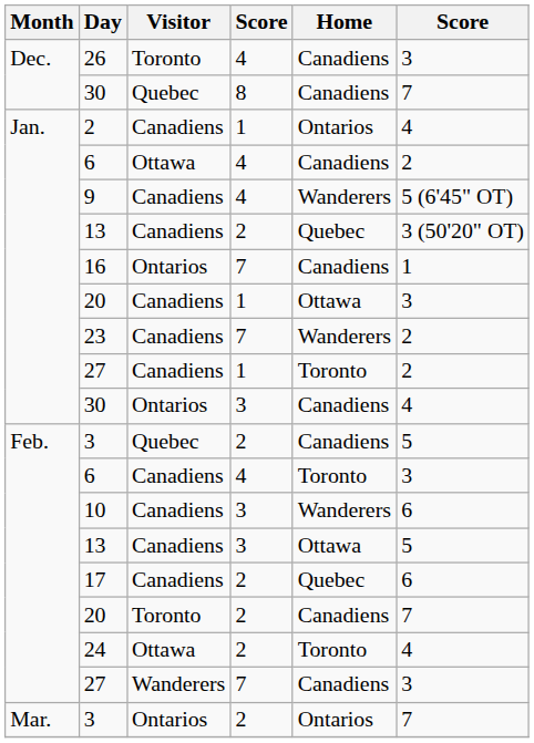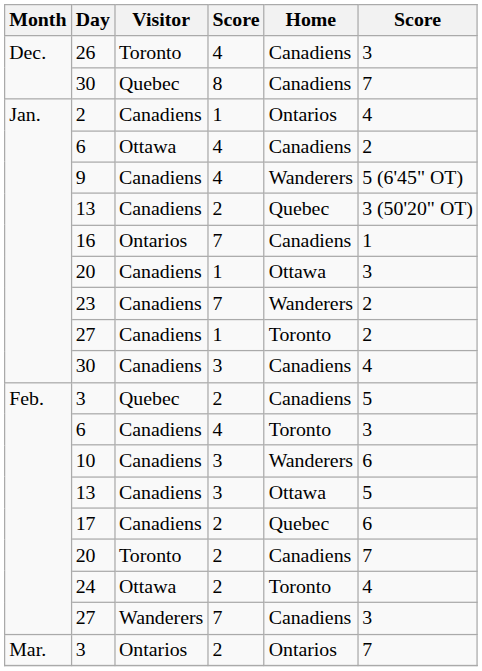 <table class="wikitable">
 <tr>
 <th>Month</th>
 <th>Day</th>
 <th>Visitor</th>
 <th>Score</th>
 <th>Home</th>
 <th>Score</th>
 </tr>
 <tr>
 <td rowspan=2 valign=top>Dec.</td>
 <td>26</td>
 <td>Toronto</td>
 <td>4</td>
 <td>Canadiens</td>
 <td>3</td>
 </tr>
 <tr>
 <td>30</td>
 <td>Quebec</td>
 <td>8</td>
 <td>Canadiens</td>
 <td>7</td>
 </tr>
 <tr>
 <td rowspan=9 valign=top>Jan.</td>
 <td>2</td>
 <td>Canadiens</td>
 <td>1</td>
 <td>Ontarios</td>
 <td>4</td>
 </tr>
 <tr>
 <td>6</td>
 <td>Ottawa</td>
 <td>4</td>
 <td>Canadiens</td>
 <td>2</td>
 </tr>
 <tr>
 <td>9</td>
 <td>Canadiens</td>
 <td>4</td>
 <td>Wanderers</td>
 <td>5 (6'45" OT)</td>
 </tr>
 <tr>
 <td>13</td>
 <td>Canadiens</td>
 <td>2</td>
 <td>Quebec</td>
 <td>3 (50'20" OT)</td>
 </tr>
 <tr>
 <td>16</td>
 <td>Ontarios</td>
 <td>7</td>
 <td>Canadiens</td>
 <td>1</td>
 </tr>
 <tr>
 <td>20</td>
 <td>Canadiens</td>
 <td>1</td>
 <td>Ottawa</td>
 <td>3</td>
 </tr>
 <tr>
 <td>23</td>
 <td>Canadiens</td>
 <td>7</td>
 <td>Wanderers</td>
 <td>2</td>
 </tr>
 <tr>
 <td>27</td>
 <td>Canadiens</td>
 <td>1</td>
 <td>Toronto</td>
 <td>2</td>
 </tr>
 <tr>
 <td>30</td>
-<td>Ontarios</td>
+<td>Canadiens</td>
 <td>3</td>
 <td>Canadiens</td>
 <td>4</td>
 </tr>
 <tr>
 <td rowspan=8 valign=top>Feb.</td>
 <td>3</td>
 <td>Quebec</td>
 <td>2</td>
 <td>Canadiens</td>
 <td>5</td>
 </tr>
 <tr>
 <td>6</td>
 <td>Canadiens</td>
 <td>4</td>
 <td>Toronto</td>
 <td>3</td>
 </tr>
 <tr>
 <td>10</td>
 <td>Canadiens</td>
 <td>3</td>
 <td>Wanderers</td>
 <td>6</td>
 </tr>
 <tr>
 <td>13</td>
 <td>Canadiens</td>
 <td>3</td>
 <td>Ottawa</td>
 <td>5</td>
 </tr>
 <tr>
 <td>17</td>
 <td>Canadiens</td>
 <td>2</td>
 <td>Quebec</td>
 <td>6</td>
 </tr>
 <tr>
 <td>20</td>
 <td>Toronto</td>
 <td>2</td>
 <td>Canadiens</td>
 <td>7</td>
 </tr>
 <tr>
 <td>24</td>
 <td>Ottawa</td>
 <td>2</td>
 <td>Toronto</td>
 <td>4</td>
 </tr>
 <tr>
 <td>27</td>
 <td>Wanderers</td>
 <td>7</td>
 <td>Canadiens</td>
 <td>3</td>
 </tr>
 <tr>
 <td valign=top>Mar.</td>
 <td>3</td>
 <td>Ontarios</td>
 <td>2</td>
 <td>Ontarios</td>
 <td>7</td>
 </tr>
 <tr>
 </tr>
 </table>
